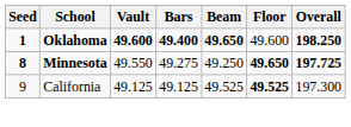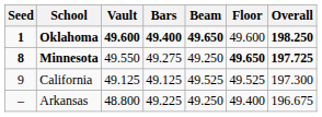 <table class="wikitable" style="white-space:nowrap; font-size:95%; text-align:center">
 <tr>
 <th>Seed</th>
 <th>School</th>
 <th>Vault</th>
 <th>Bars</th>
 <th>Beam</th>
 <th>Floor</th>
 <th>Overall</th>
 </tr>
 <tr>
 <td><strong>1</strong></td>
 <td align=left><strong>Oklahoma</strong></td>
 <td><strong>49.600</strong></td>
 <td><strong>49.400</strong></td>
 <td><strong>49.650</strong></td>
 <td>49.600</td>
 <td><strong>198.250</strong></td>
 </tr>
 <tr>
 <td><strong>8</strong></td>
 <td align=left><strong>Minnesota</strong></td>
 <td>49.550</td>
 <td>49.275</td>
 <td>49.250</td>
 <td><strong>49.650</strong></td>
 <td><strong>197.725</strong></td>
 </tr>
 <tr>
 <td>9</td>
 <td align=left>California</td>
 <td>49.125</td>
 <td>49.125</td>
 <td>49.525</td>
-<td><strong>49.525</strong></td>
+<td>49.525</td>
 <td>197.300</td>
 </tr>
+<tr>
+<td>–</td>
+<td align=left>Arkansas</td>
+<td>48.800</td>
+<td>49.225</td>
+<td>49.250</td>
+<td>49.400</td>
+<td>196.675</td>
+</tr>
 </table>
